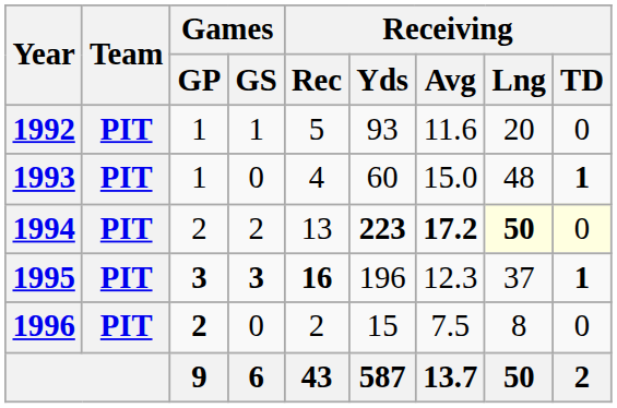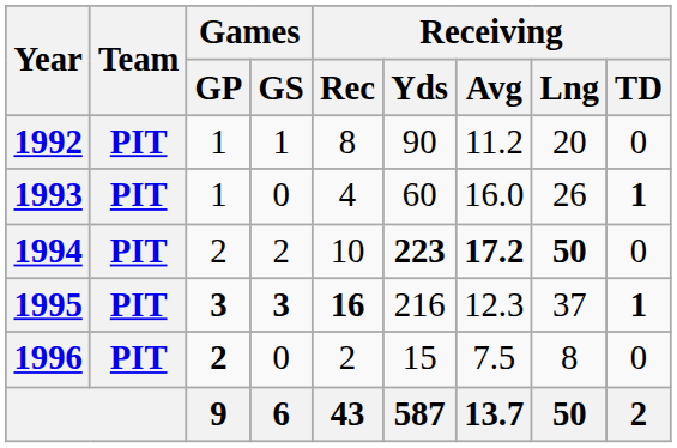 <table class="wikitable" style="text-align:center">
 <tr>
 <th rowspan="2">Year</th>
 <th rowspan="2">Team</th>
 <th colspan="2">Games</th>
 <th colspan="5">Receiving</th>
 </tr>
 <tr>
 <th>GP</th>
 <th>GS</th>
 <th>Rec</th>
 <th>Yds</th>
 <th>Avg</th>
 <th>Lng</th>
 <th>TD</th>
 </tr>
 <tr>
 <th><a href='#'>1992</a></th>
 <th><a href='#'>PIT</a></th>
 <td>1</td>
 <td>1</td>
-<td>5</td>
-<td>93</td>
-<td>11.6</td>
+<td>8</td>
+<td>90</td>
+<td>11.2</td>
 <td>20</td>
 <td>0</td>
 </tr>
 <tr>
 <th><a href='#'>1993</a></th>
 <th><a href='#'>PIT</a></th>
 <td>1</td>
 <td>0</td>
 <td>4</td>
 <td>60</td>
-<td>15.0</td>
-<td>48</td>
+<td>16.0</td>
+<td>26</td>
 <td><strong>1</strong></td>
 </tr>
 <tr>
 <th><a href='#'>1994</a></th>
 <th><a href='#'>PIT</a></th>
 <td>2</td>
 <td>2</td>
-<td>13</td>
+<td>10</td>
 <td><strong>223</strong></td>
 <td><strong>17.2</strong></td>
-<td style="background: lightyellow;"><strong>50</strong></td>
-<td style="background: lightyellow;">0</td>
+<td><strong>50</strong></td>
+<td>0</td>
 </tr>
 <tr>
 <th><a href='#'>1995</a></th>
 <th><a href='#'>PIT</a></th>
 <td><strong>3</strong></td>
 <td><strong>3</strong></td>
 <td><strong>16</strong></td>
-<td>196</td>
+<td>216</td>
 <td>12.3</td>
 <td>37</td>
 <td><strong>1</strong></td>
 </tr>
 <tr>
 <th><a href='#'>1996</a></th>
 <th><a href='#'>PIT</a></th>
 <td><strong>2</strong></td>
 <td>0</td>
 <td>2</td>
 <td>15</td>
 <td>7.5</td>
 <td>8</td>
 <td>0</td>
 </tr>
 <tr>
 <th colspan="2"></th>
 <th>9</th>
 <th>6</th>
 <th>43</th>
 <th>587</th>
 <th>13.7</th>
 <th>50</th>
 <th>2</th>
 </tr>
 </table>
